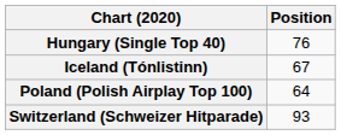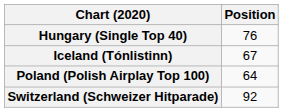 <table class="wikitable sortable plainrowheaders" style="text-align:center">
 <tr>
 <th scope="col">Chart (2020)</th>
 <th scope="col">Position</th>
 </tr>
 <tr>
 <th scope="row">Hungary (Single Top 40)</th>
 <td>76</td>
 </tr>
 <tr>
 <th scope="row">Iceland (Tónlistinn)</th>
 <td>67</td>
 </tr>
 <tr>
 <th scope="row">Poland (Polish Airplay Top 100)</th>
 <td>64</td>
 </tr>
 <tr>
 <th scope="row">Switzerland (Schweizer Hitparade)</th>
-<td>93</td>
+<td>92</td>
 </tr>
 </table>
